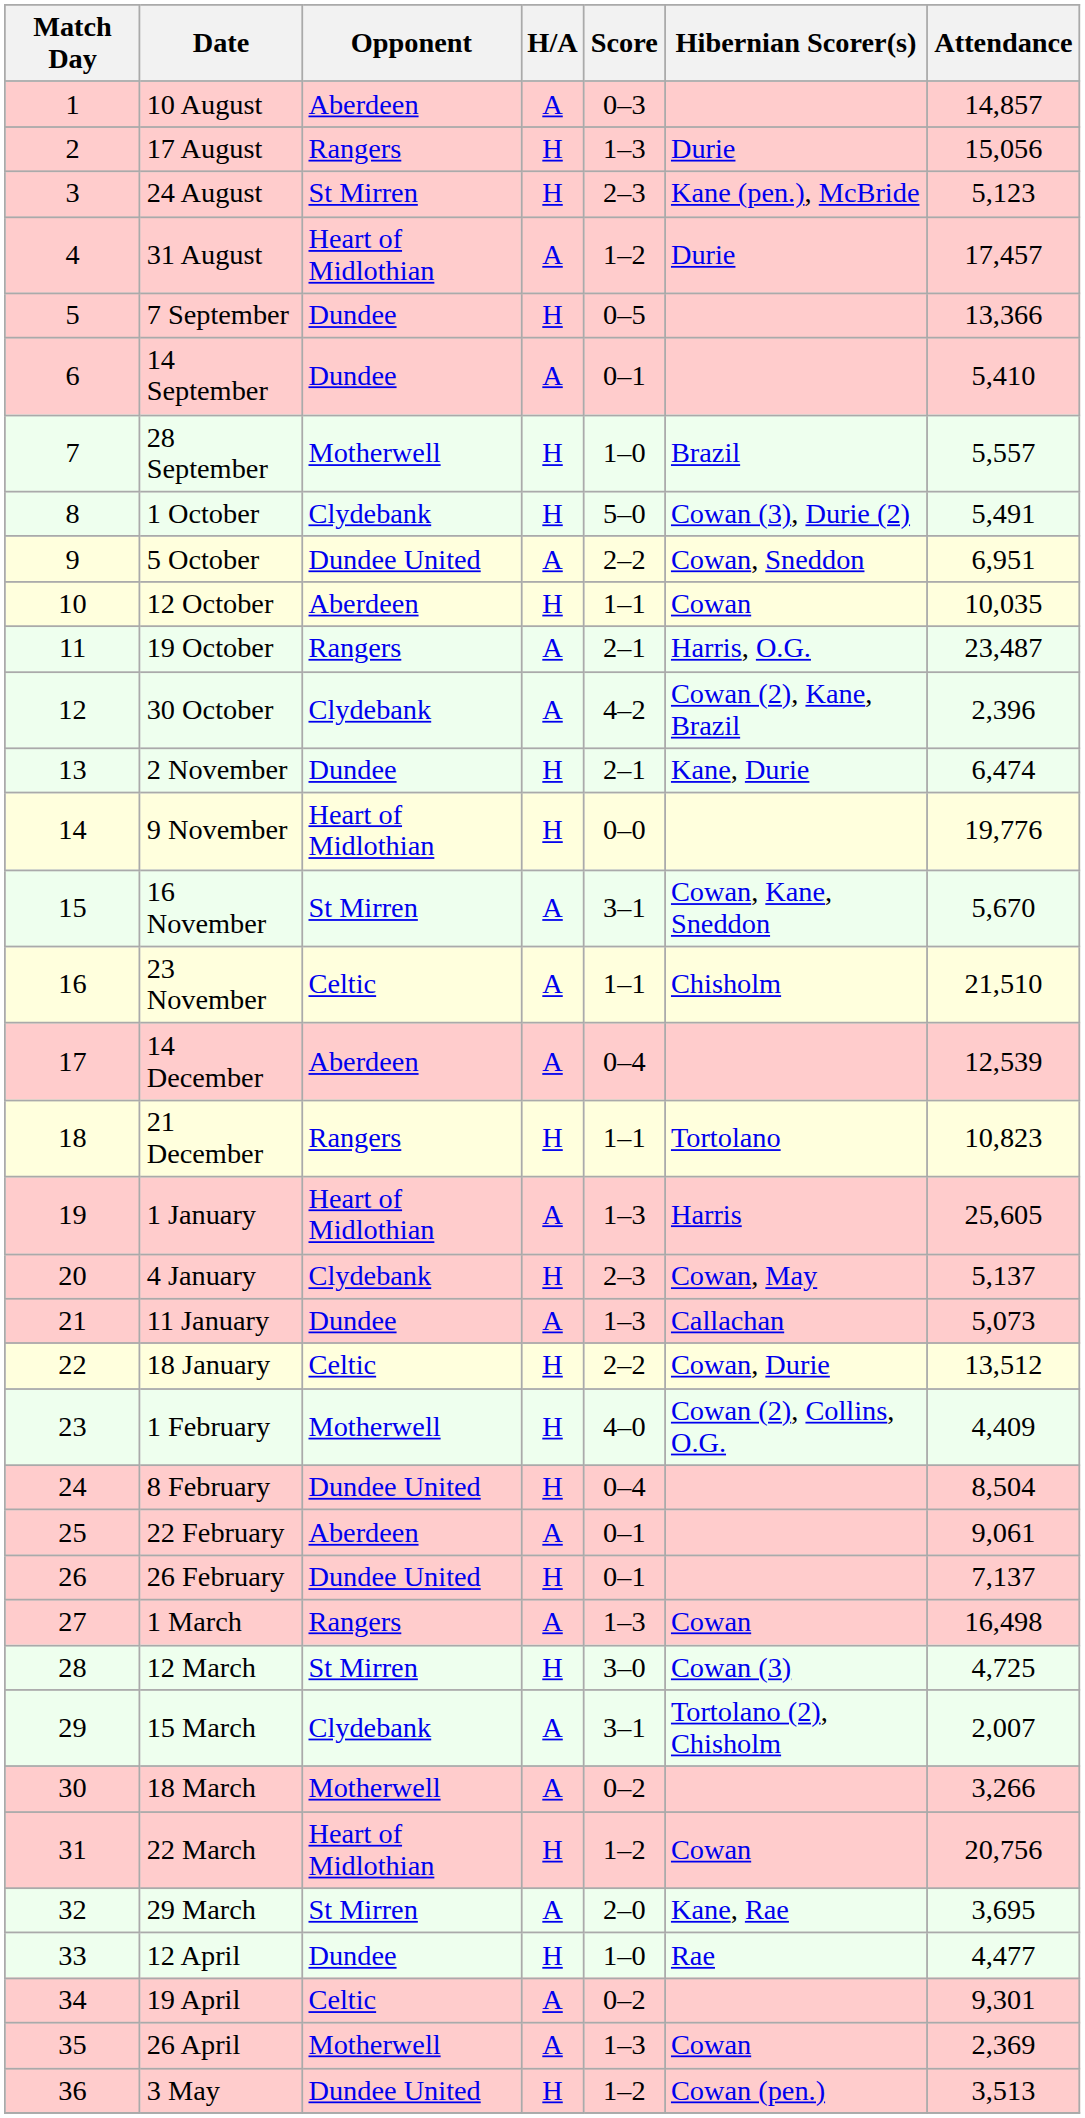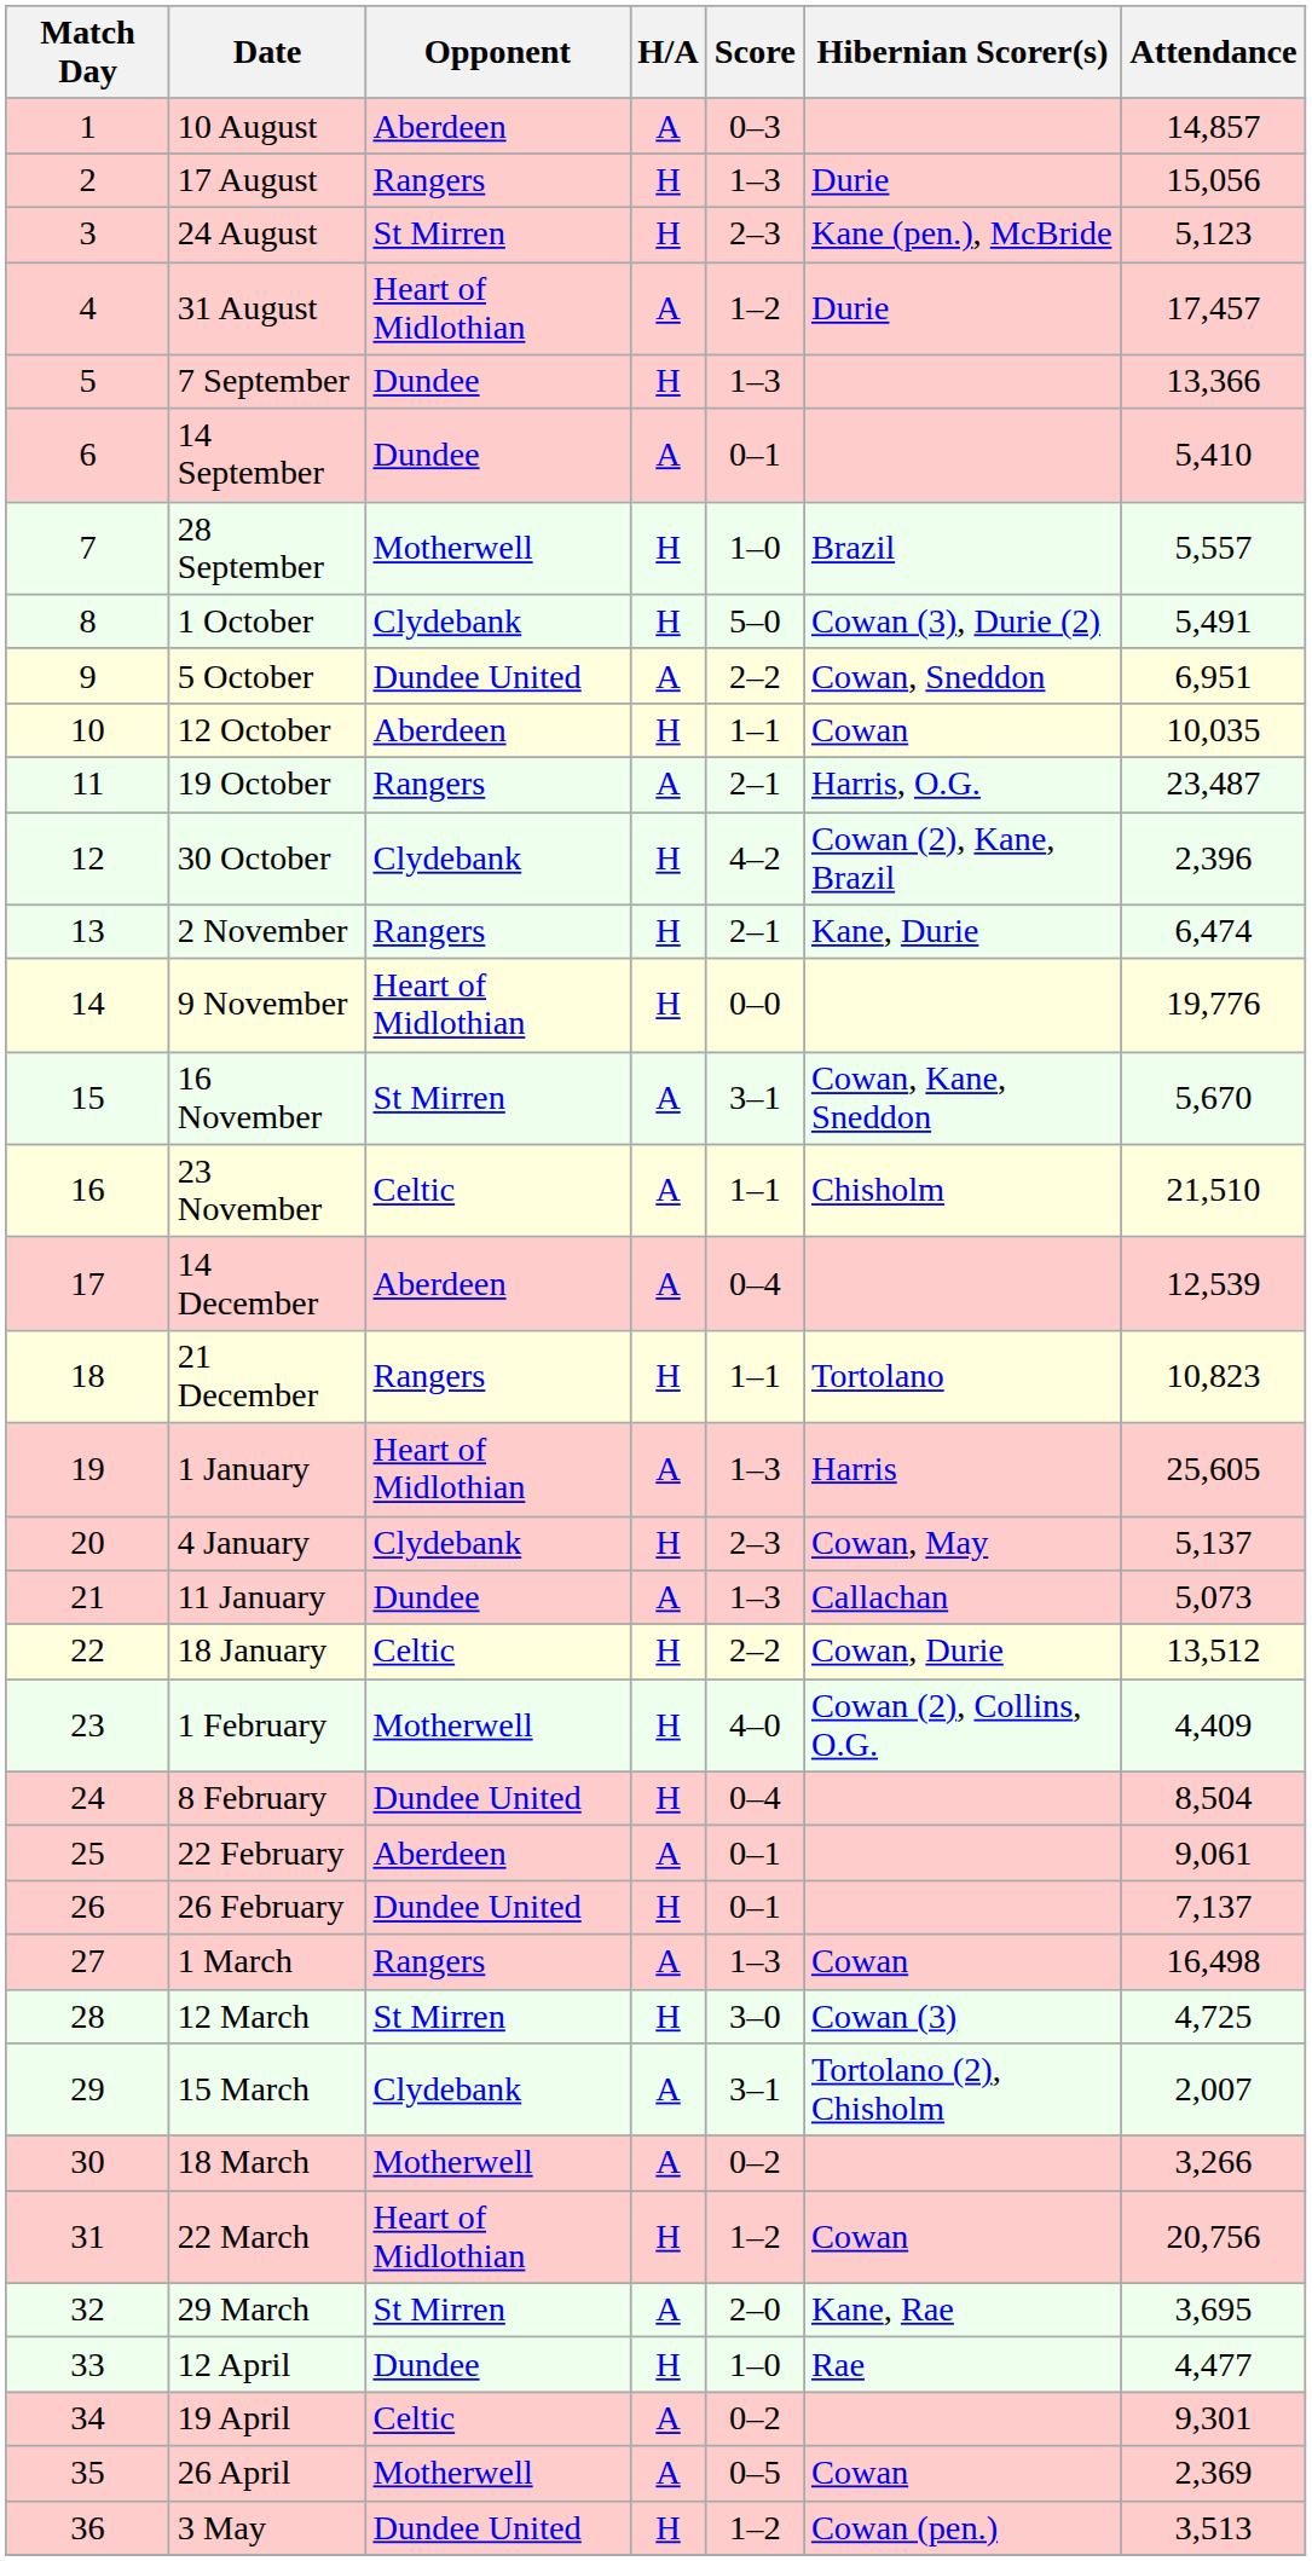 <table class="wikitable" style="text-align:center">
 <tr>
 <th>Match Day</th>
 <th>Date</th>
 <th>Opponent</th>
 <th>H/A</th>
 <th>Score</th>
 <th>Hibernian Scorer(s)</th>
 <th>Attendance</th>
 </tr>
 <tr bgcolor=#FFCCCC>
 <td>1</td>
 <td align=left>10 August</td>
 <td align=left><a href='#'>Aberdeen</a></td>
 <td><a href='#'>A</a></td>
 <td>0–3</td>
 <td align=left></td>
 <td>14,857</td>
 </tr>
 <tr bgcolor=#FFCCCC>
 <td>2</td>
 <td align=left>17 August</td>
 <td align=left><a href='#'>Rangers</a></td>
 <td><a href='#'>H</a></td>
 <td>1–3</td>
 <td align=left><a href='#'>Durie</a></td>
 <td>15,056</td>
 </tr>
 <tr bgcolor=#FFCCCC>
 <td>3</td>
 <td align=left>24 August</td>
 <td align=left><a href='#'>St Mirren</a></td>
 <td><a href='#'>H</a></td>
 <td>2–3</td>
 <td align=left><a href='#'>Kane (pen.)</a>, <a href='#'>McBride</a></td>
 <td>5,123</td>
 </tr>
 <tr bgcolor=#FFCCCC>
 <td>4</td>
 <td align=left>31 August</td>
 <td align=left><a href='#'>Heart of Midlothian</a></td>
 <td><a href='#'>A</a></td>
 <td>1–2</td>
 <td align=left><a href='#'>Durie</a></td>
 <td>17,457</td>
 </tr>
 <tr bgcolor=#FFCCCC>
 <td>5</td>
 <td align=left>7 September</td>
 <td align=left><a href='#'>Dundee</a></td>
 <td><a href='#'>H</a></td>
-<td>0–5</td>
+<td>1–3</td>
 <td align=left></td>
 <td>13,366</td>
 </tr>
 <tr bgcolor=#FFCCCC>
 <td>6</td>
 <td align=left>14 September</td>
 <td align=left><a href='#'>Dundee</a></td>
 <td><a href='#'>A</a></td>
 <td>0–1</td>
 <td align=left></td>
 <td>5,410</td>
 </tr>
 <tr bgcolor=#EEFFEE>
 <td>7</td>
 <td align=left>28 September</td>
 <td align=left><a href='#'>Motherwell</a></td>
 <td><a href='#'>H</a></td>
 <td>1–0</td>
 <td align=left><a href='#'>Brazil</a></td>
 <td>5,557</td>
 </tr>
 <tr bgcolor=#EEFFEE>
 <td>8</td>
 <td align=left>1 October</td>
 <td align=left><a href='#'>Clydebank</a></td>
 <td><a href='#'>H</a></td>
 <td>5–0</td>
 <td align=left><a href='#'>Cowan (3)</a>, <a href='#'>Durie (2)</a></td>
 <td>5,491</td>
 </tr>
 <tr bgcolor=#FFFFDD>
 <td>9</td>
 <td align=left>5 October</td>
 <td align=left><a href='#'>Dundee United</a></td>
 <td><a href='#'>A</a></td>
 <td>2–2</td>
 <td align=left><a href='#'>Cowan</a>, <a href='#'>Sneddon</a></td>
 <td>6,951</td>
 </tr>
 <tr bgcolor=#FFFFDD>
 <td>10</td>
 <td align=left>12 October</td>
 <td align=left><a href='#'>Aberdeen</a></td>
 <td><a href='#'>H</a></td>
 <td>1–1</td>
 <td align=left><a href='#'>Cowan</a></td>
 <td>10,035</td>
 </tr>
 <tr bgcolor=#EEFFEE>
 <td>11</td>
 <td align=left>19 October</td>
 <td align=left><a href='#'>Rangers</a></td>
 <td><a href='#'>A</a></td>
 <td>2–1</td>
 <td align=left><a href='#'>Harris</a>, <a href='#'>O.G.</a></td>
 <td>23,487</td>
 </tr>
 <tr bgcolor=#EEFFEE>
 <td>12</td>
 <td align=left>30 October</td>
 <td align=left><a href='#'>Clydebank</a></td>
-<td><a href='#'>A</a></td>
+<td><a href='#'>H</a></td>
 <td>4–2</td>
 <td align=left><a href='#'>Cowan (2)</a>, <a href='#'>Kane</a>, <a href='#'>Brazil</a></td>
 <td>2,396</td>
 </tr>
 <tr bgcolor=#EEFFEE>
 <td>13</td>
 <td align=left>2 November</td>
-<td align=left><a href='#'>Dundee</a></td>
+<td align=left><a href='#'>Rangers</a></td>
 <td><a href='#'>H</a></td>
 <td>2–1</td>
 <td align=left><a href='#'>Kane</a>, <a href='#'>Durie</a></td>
 <td>6,474</td>
 </tr>
 <tr bgcolor=#FFFFDD>
 <td>14</td>
 <td align=left>9 November</td>
 <td align=left><a href='#'>Heart of Midlothian</a></td>
 <td><a href='#'>H</a></td>
 <td>0–0</td>
 <td align=left></td>
 <td>19,776</td>
 </tr>
 <tr bgcolor=#EEFFEE>
 <td>15</td>
 <td align=left>16 November</td>
 <td align=left><a href='#'>St Mirren</a></td>
 <td><a href='#'>A</a></td>
 <td>3–1</td>
 <td align=left><a href='#'>Cowan</a>, <a href='#'>Kane</a>, <a href='#'>Sneddon</a></td>
 <td>5,670</td>
 </tr>
 <tr bgcolor=#FFFFDD>
 <td>16</td>
 <td align=left>23 November</td>
 <td align=left><a href='#'>Celtic</a></td>
 <td><a href='#'>A</a></td>
 <td>1–1</td>
 <td align=left><a href='#'>Chisholm</a></td>
 <td>21,510</td>
 </tr>
 <tr bgcolor=#FFCCCC>
 <td>17</td>
 <td align=left>14 December</td>
 <td align=left><a href='#'>Aberdeen</a></td>
 <td><a href='#'>A</a></td>
 <td>0–4</td>
 <td align=left></td>
 <td>12,539</td>
 </tr>
 <tr bgcolor=#FFFFDD>
 <td>18</td>
 <td align=left>21 December</td>
 <td align=left><a href='#'>Rangers</a></td>
 <td><a href='#'>H</a></td>
 <td>1–1</td>
 <td align=left><a href='#'>Tortolano</a></td>
 <td>10,823</td>
 </tr>
 <tr bgcolor=#FFCCCC>
 <td>19</td>
 <td align=left>1 January</td>
 <td align=left><a href='#'>Heart of Midlothian</a></td>
 <td><a href='#'>A</a></td>
 <td>1–3</td>
 <td align=left><a href='#'>Harris</a></td>
 <td>25,605</td>
 </tr>
 <tr bgcolor=#FFCCCC>
 <td>20</td>
 <td align=left>4 January</td>
 <td align=left><a href='#'>Clydebank</a></td>
 <td><a href='#'>H</a></td>
 <td>2–3</td>
 <td align=left><a href='#'>Cowan</a>, <a href='#'>May</a></td>
 <td>5,137</td>
 </tr>
 <tr bgcolor=#FFCCCC>
 <td>21</td>
 <td align=left>11 January</td>
 <td align=left><a href='#'>Dundee</a></td>
 <td><a href='#'>A</a></td>
 <td>1–3</td>
 <td align=left><a href='#'>Callachan</a></td>
 <td>5,073</td>
 </tr>
 <tr bgcolor=#FFFFDD>
 <td>22</td>
 <td align=left>18 January</td>
 <td align=left><a href='#'>Celtic</a></td>
 <td><a href='#'>H</a></td>
 <td>2–2</td>
 <td align=left><a href='#'>Cowan</a>, <a href='#'>Durie</a></td>
 <td>13,512</td>
 </tr>
 <tr bgcolor=#EEFFEE>
 <td>23</td>
 <td align=left>1 February</td>
 <td align=left><a href='#'>Motherwell</a></td>
 <td><a href='#'>H</a></td>
 <td>4–0</td>
 <td align=left><a href='#'>Cowan (2)</a>, <a href='#'>Collins</a>, <a href='#'>O.G.</a></td>
 <td>4,409</td>
 </tr>
 <tr bgcolor=#FFCCCC>
 <td>24</td>
 <td align=left>8 February</td>
 <td align=left><a href='#'>Dundee United</a></td>
 <td><a href='#'>H</a></td>
 <td>0–4</td>
 <td align=left></td>
 <td>8,504</td>
 </tr>
 <tr bgcolor=#FFCCCC>
 <td>25</td>
 <td align=left>22 February</td>
 <td align=left><a href='#'>Aberdeen</a></td>
 <td><a href='#'>A</a></td>
 <td>0–1</td>
 <td align=left></td>
 <td>9,061</td>
 </tr>
 <tr bgcolor=#FFCCCC>
 <td>26</td>
 <td align=left>26 February</td>
 <td align=left><a href='#'>Dundee United</a></td>
 <td><a href='#'>H</a></td>
 <td>0–1</td>
 <td align=left></td>
 <td>7,137</td>
 </tr>
 <tr bgcolor=#FFCCCC>
 <td>27</td>
 <td align=left>1 March</td>
 <td align=left><a href='#'>Rangers</a></td>
 <td><a href='#'>A</a></td>
 <td>1–3</td>
 <td align=left><a href='#'>Cowan</a></td>
 <td>16,498</td>
 </tr>
 <tr bgcolor=#EEFFEE>
 <td>28</td>
 <td align=left>12 March</td>
 <td align=left><a href='#'>St Mirren</a></td>
 <td><a href='#'>H</a></td>
 <td>3–0</td>
 <td align=left><a href='#'>Cowan (3)</a></td>
 <td>4,725</td>
 </tr>
 <tr bgcolor=#EEFFEE>
 <td>29</td>
 <td align=left>15 March</td>
 <td align=left><a href='#'>Clydebank</a></td>
 <td><a href='#'>A</a></td>
 <td>3–1</td>
 <td align=left><a href='#'>Tortolano (2)</a>, <a href='#'>Chisholm</a></td>
 <td>2,007</td>
 </tr>
 <tr bgcolor=#FFCCCC>
 <td>30</td>
 <td align=left>18 March</td>
 <td align=left><a href='#'>Motherwell</a></td>
 <td><a href='#'>A</a></td>
 <td>0–2</td>
 <td align=left></td>
 <td>3,266</td>
 </tr>
 <tr bgcolor=#FFCCCC>
 <td>31</td>
 <td align=left>22 March</td>
 <td align=left><a href='#'>Heart of Midlothian</a></td>
 <td><a href='#'>H</a></td>
 <td>1–2</td>
 <td align=left><a href='#'>Cowan</a></td>
 <td>20,756</td>
 </tr>
 <tr bgcolor=#EEFFEE>
 <td>32</td>
 <td align=left>29 March</td>
 <td align=left><a href='#'>St Mirren</a></td>
 <td><a href='#'>A</a></td>
 <td>2–0</td>
 <td align=left><a href='#'>Kane</a>, <a href='#'>Rae</a></td>
 <td>3,695</td>
 </tr>
 <tr bgcolor=#EEFFEE>
 <td>33</td>
 <td align=left>12 April</td>
 <td align=left><a href='#'>Dundee</a></td>
 <td><a href='#'>H</a></td>
 <td>1–0</td>
 <td align=left><a href='#'>Rae</a></td>
 <td>4,477</td>
 </tr>
 <tr bgcolor=#FFCCCC>
 <td>34</td>
 <td align=left>19 April</td>
 <td align=left><a href='#'>Celtic</a></td>
 <td><a href='#'>A</a></td>
 <td>0–2</td>
 <td align=left></td>
 <td>9,301</td>
 </tr>
 <tr bgcolor=#FFCCCC>
 <td>35</td>
 <td align=left>26 April</td>
 <td align=left><a href='#'>Motherwell</a></td>
 <td><a href='#'>A</a></td>
-<td>1–3</td>
+<td>0–5</td>
 <td align=left><a href='#'>Cowan</a></td>
 <td>2,369</td>
 </tr>
 <tr bgcolor=#FFCCCC>
 <td>36</td>
 <td align=left>3 May</td>
 <td align=left><a href='#'>Dundee United</a></td>
 <td><a href='#'>H</a></td>
 <td>1–2</td>
 <td align=left><a href='#'>Cowan (pen.)</a></td>
 <td>3,513</td>
 </tr>
 <tr>
 </tr>
 </table>
